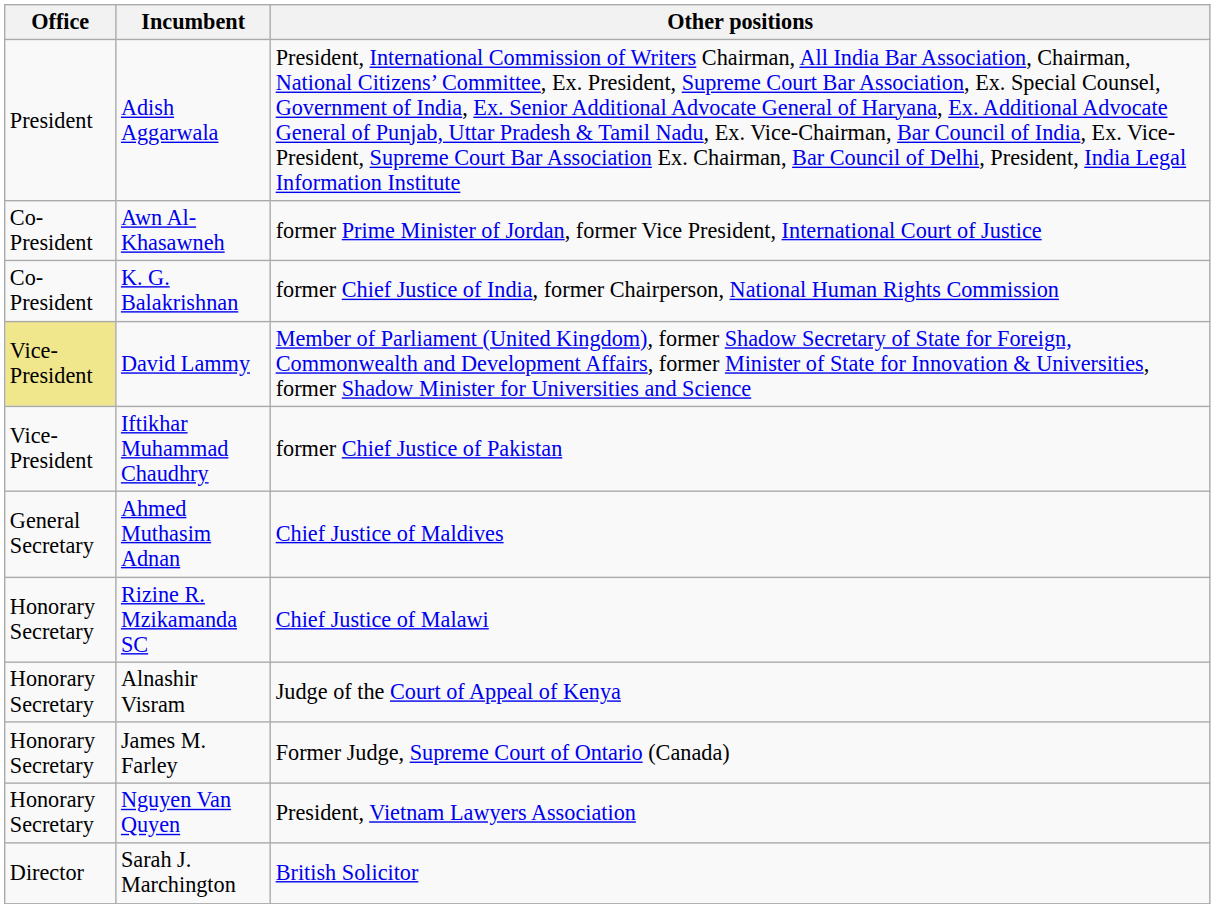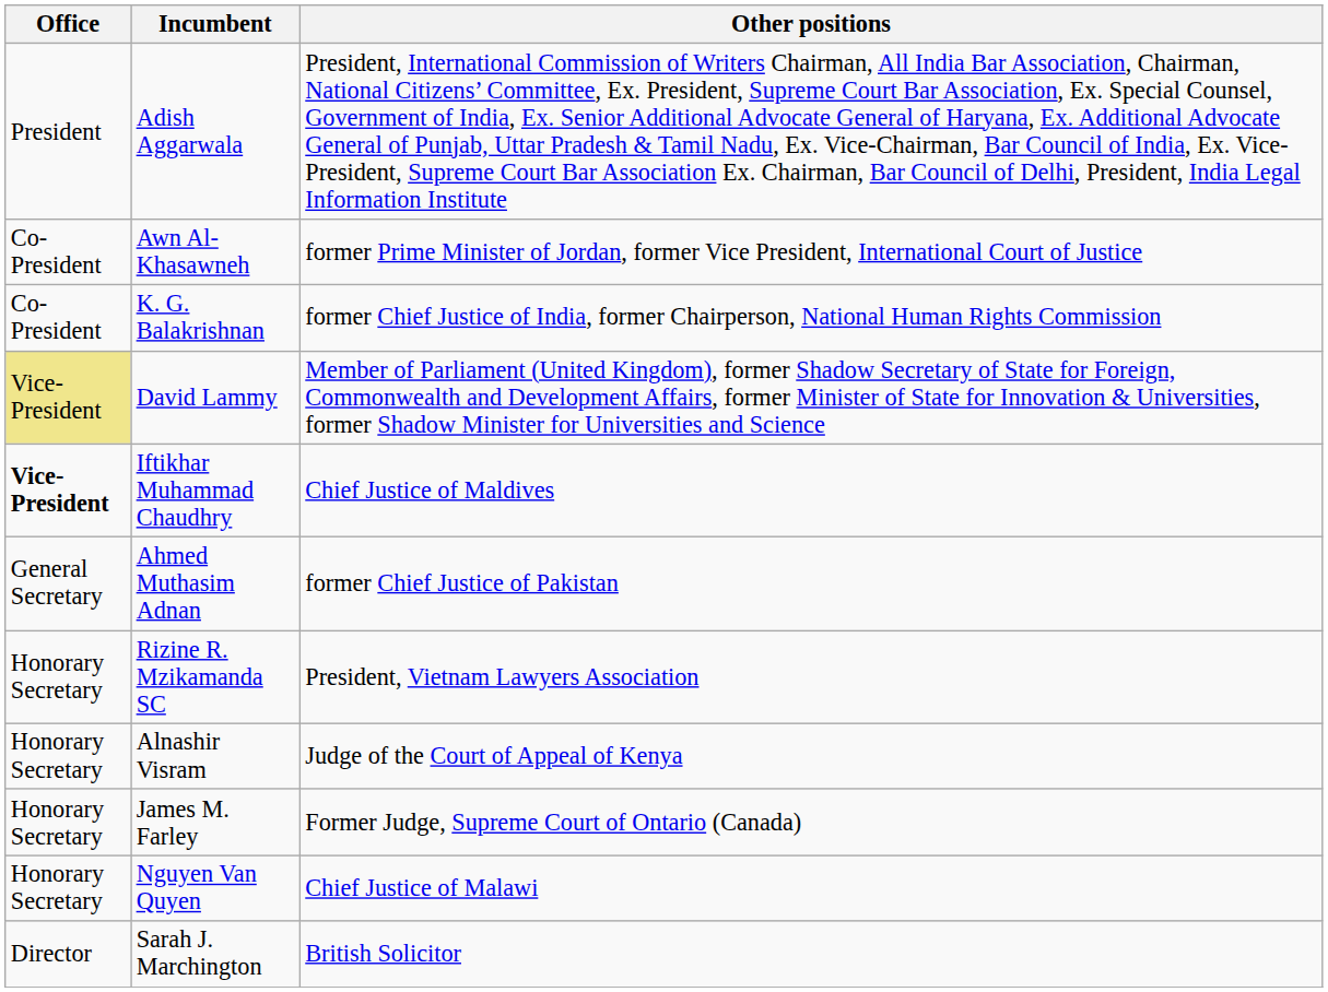 <table class=wikitable>
 <tr>
 <th>Office</th>
 <th>Incumbent</th>
 <th>Other positions</th>
 </tr>
 <tr>
 <td>President</td>
 <td><a href='#'>Adish Aggarwala</a></td>
 <td>President, <a href='#'>International Commission of Writers</a> Chairman, <a href='#'>All India Bar Association</a>, Chairman, <a href='#'>National Citizens’ Committee</a>, Ex. President, <a href='#'>Supreme Court Bar Association</a>, Ex. Special Counsel, <a href='#'>Government of India</a>, <a href='#'>Ex. Senior Additional Advocate General of Haryana</a>, <a href='#'>Ex. Additional Advocate General of Punjab, Uttar Pradesh & Tamil Nadu</a>, Ex. Vice-Chairman, <a href='#'>Bar Council of India</a>, Ex. Vice-President, <a href='#'>Supreme Court Bar Association</a> Ex. Chairman, <a href='#'>Bar Council of Delhi</a>, President, <a href='#'>India Legal Information Institute</a></td>
 </tr>
 <tr>
 <td>Co-President</td>
 <td><a href='#'>Awn Al-Khasawneh</a></td>
 <td>former <a href='#'>Prime Minister of Jordan</a>, former Vice President, <a href='#'>International Court of Justice</a></td>
 </tr>
 <tr>
 <td>Co-President</td>
 <td><a href='#'>K. G. Balakrishnan</a></td>
 <td>former <a href='#'>Chief Justice of India</a>, former Chairperson, <a href='#'>National Human Rights Commission</a></td>
 </tr>
 <tr>
 <td style="background: khaki;">Vice-President</td>
 <td><a href='#'>David Lammy</a></td>
 <td><a href='#'>Member of Parliament (United Kingdom)</a>, former <a href='#'>Shadow Secretary of State for Foreign, Commonwealth and Development Affairs</a>, former <a href='#'>Minister of State for Innovation & Universities</a>, former <a href='#'>Shadow Minister for Universities and Science</a></td>
 </tr>
 <tr>
-<td>Vice-President</td>
+<td><strong>Vice-President</strong></td>
 <td><a href='#'>Iftikhar Muhammad Chaudhry</a></td>
-<td>former <a href='#'>Chief Justice of Pakistan</a></td>
+<td><a href='#'>Chief Justice of Maldives</a></td>
 </tr>
 <tr>
 <td>General Secretary</td>
 <td><a href='#'>Ahmed Muthasim Adnan</a></td>
-<td><a href='#'>Chief Justice of Maldives</a></td>
+<td>former <a href='#'>Chief Justice of Pakistan</a></td>
 </tr>
 <tr>
 <td>Honorary Secretary</td>
 <td><a href='#'>Rizine R. Mzikamanda SC</a></td>
-<td><a href='#'>Chief Justice of Malawi</a></td>
+<td>President, <a href='#'>Vietnam Lawyers Association</a></td>
 </tr>
 <tr>
 <td>Honorary Secretary</td>
 <td>Alnashir Visram</td>
 <td>Judge of the <a href='#'>Court of Appeal of Kenya</a></td>
 </tr>
 <tr>
 <td>Honorary Secretary</td>
 <td>James M. Farley</td>
 <td>Former Judge, <a href='#'>Supreme Court of Ontario</a> (Canada)</td>
 </tr>
 <tr>
 <td>Honorary Secretary</td>
 <td><a href='#'>Nguyen Van Quyen</a></td>
-<td>President, <a href='#'>Vietnam Lawyers Association</a></td>
+<td><a href='#'>Chief Justice of Malawi</a></td>
 </tr>
 <tr>
 <td>Director</td>
 <td>Sarah J. Marchington</td>
 <td><a href='#'>British Solicitor</a></td>
 </tr>
 <tr>
 </tr>
 </table>
